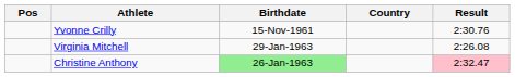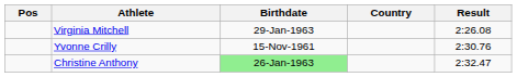 <table class="wikitable"  style="text-align:center; width:60%;">
 <tr>
 <th>Pos</th>
 <th>Athlete</th>
 <th>Birthdate</th>
 <th>Country</th>
 <th>Result</th>
 </tr>
 <tr>
 <td align=center></td>
+<td align=left><a href='#'>Virginia Mitchell</a></td>
+<td>29-Jan-1963</td>
+<td align=left></td>
+<td>2:26.08</td>
+</tr>
+<tr>
+<td align=center></td>
 <td align=left><a href='#'>Yvonne Crilly</a></td>
 <td>15-Nov-1961</td>
 <td align=left></td>
 <td>2:30.76</td>
 </tr>
 <tr>
 <td align=center></td>
-<td align=left><a href='#'>Virginia Mitchell</a></td>
-<td>29-Jan-1963</td>
-<td align=left></td>
-<td>2:26.08</td>
-</tr>
-<tr>
-<td align=center></td>
 <td align=left><a href='#'>Christine Anthony</a></td>
 <td style="background: lightgreen;">26-Jan-1963</td>
 <td align=left></td>
-<td style="background: pink;">2:32.47</td>
+<td>2:32.47</td>
 </tr>
 </table>
